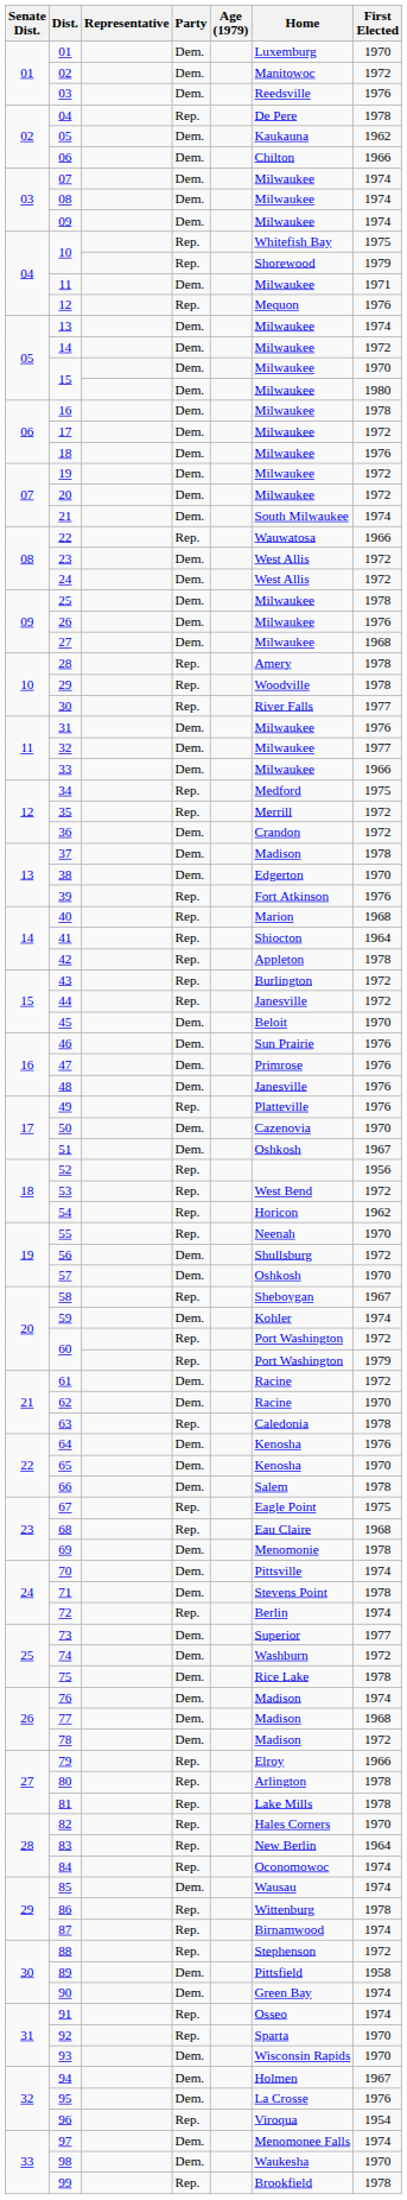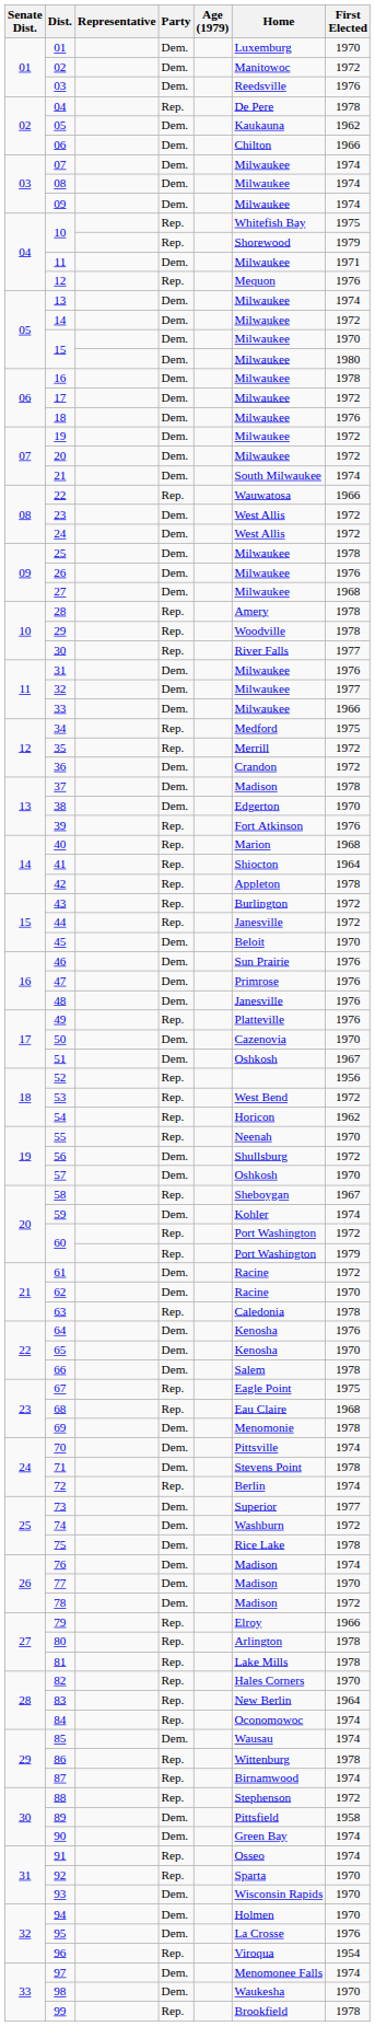 <table class="wikitable sortable">
 <tr>
 <th>Senate<br>Dist.</th>
 <th>Dist.</th>
 <th>Representative</th>
 <th>Party</th>
 <th>Age<br>(1979)</th>
 <th>Home</th>
 <th>First<br>Elected</th>
 </tr>
 <tr>
 <td align="center" rowspan="3"><a href='#'>01</a></td>
 <td align="center"><a href='#'>01</a></td>
 <td></td>
 <td>Dem.</td>
 <td align="center"></td>
 <td><a href='#'>Luxemburg</a></td>
 <td align="center">1970</td>
 </tr>
 <tr>
 <td align="center"><a href='#'>02</a></td>
 <td></td>
 <td>Dem.</td>
 <td align="center"></td>
 <td><a href='#'>Manitowoc</a></td>
 <td align="center">1972</td>
 </tr>
 <tr>
 <td align="center"><a href='#'>03</a></td>
 <td></td>
 <td>Dem.</td>
 <td align="center"></td>
 <td><a href='#'>Reedsville</a></td>
 <td align="center">1976</td>
 </tr>
 <tr>
 <td align="center" rowspan="3"><a href='#'>02</a></td>
 <td align="center"><a href='#'>04</a></td>
 <td></td>
 <td>Rep.</td>
 <td align="center"></td>
 <td><a href='#'>De Pere</a></td>
 <td align="center">1978</td>
 </tr>
 <tr>
 <td align="center"><a href='#'>05</a></td>
 <td></td>
 <td>Dem.</td>
 <td align="center"></td>
 <td><a href='#'>Kaukauna</a></td>
 <td align="center">1962</td>
 </tr>
 <tr>
 <td align="center"><a href='#'>06</a></td>
 <td></td>
 <td>Dem.</td>
 <td align="center"></td>
 <td><a href='#'>Chilton</a></td>
 <td align="center">1966</td>
 </tr>
 <tr>
 <td align="center" rowspan="3"><a href='#'>03</a></td>
 <td align="center"><a href='#'>07</a></td>
 <td></td>
 <td>Dem.</td>
 <td align="center"></td>
 <td><a href='#'>Milwaukee</a></td>
 <td align="center">1974</td>
 </tr>
 <tr>
 <td align="center"><a href='#'>08</a></td>
 <td></td>
 <td>Dem.</td>
 <td align="center"></td>
 <td><a href='#'>Milwaukee</a></td>
 <td align="center">1974</td>
 </tr>
 <tr>
 <td align="center"><a href='#'>09</a></td>
 <td></td>
 <td>Dem.</td>
 <td align="center"></td>
 <td><a href='#'>Milwaukee</a></td>
 <td align="center">1974</td>
 </tr>
 <tr>
 <td align="center" rowspan="4"><a href='#'>04</a></td>
 <td rowspan="2" align="center"><a href='#'>10</a></td>
 <td> </td>
 <td>Rep.</td>
 <td align="center"></td>
 <td><a href='#'>Whitefish Bay</a></td>
 <td align="center">1975</td>
 </tr>
 <tr>
 <td> </td>
 <td>Rep.</td>
 <td align="center"></td>
 <td><a href='#'>Shorewood</a></td>
 <td align="center">1979</td>
 </tr>
 <tr>
 <td align="center"><a href='#'>11</a></td>
 <td></td>
 <td>Dem.</td>
 <td align="center"></td>
 <td><a href='#'>Milwaukee</a></td>
 <td align="center">1971</td>
 </tr>
 <tr>
 <td align="center"><a href='#'>12</a></td>
 <td></td>
 <td>Rep.</td>
 <td align="center"></td>
 <td><a href='#'>Mequon</a></td>
 <td align="center">1976</td>
 </tr>
 <tr>
 <td align="center" rowspan="4"><a href='#'>05</a></td>
 <td align="center"><a href='#'>13</a></td>
 <td></td>
 <td>Dem.</td>
 <td align="center"></td>
 <td><a href='#'>Milwaukee</a></td>
 <td align="center">1974</td>
 </tr>
 <tr>
 <td align="center"><a href='#'>14</a></td>
 <td></td>
 <td>Dem.</td>
 <td align="center"></td>
 <td><a href='#'>Milwaukee</a></td>
 <td align="center">1972</td>
 </tr>
 <tr>
 <td rowspan="2" align="center"><a href='#'>15</a></td>
 <td> </td>
 <td>Dem.</td>
 <td align="center"></td>
 <td><a href='#'>Milwaukee</a></td>
 <td align="center">1970</td>
 </tr>
 <tr>
 <td> </td>
 <td>Dem.</td>
 <td align="center"></td>
 <td><a href='#'>Milwaukee</a></td>
 <td align="center">1980</td>
 </tr>
 <tr>
 <td align="center" rowspan="3"><a href='#'>06</a></td>
 <td align="center"><a href='#'>16</a></td>
 <td></td>
 <td>Dem.</td>
 <td align="center"></td>
 <td><a href='#'>Milwaukee</a></td>
 <td align="center">1978</td>
 </tr>
 <tr>
 <td align="center"><a href='#'>17</a></td>
 <td></td>
 <td>Dem.</td>
 <td align="center"></td>
 <td><a href='#'>Milwaukee</a></td>
 <td align="center">1972</td>
 </tr>
 <tr>
 <td align="center"><a href='#'>18</a></td>
 <td></td>
 <td>Dem.</td>
 <td align="center"></td>
 <td><a href='#'>Milwaukee</a></td>
 <td align="center">1976</td>
 </tr>
 <tr>
 <td align="center" rowspan="3"><a href='#'>07</a></td>
 <td align="center"><a href='#'>19</a></td>
 <td></td>
 <td>Dem.</td>
 <td align="center"></td>
 <td><a href='#'>Milwaukee</a></td>
 <td align="center">1972</td>
 </tr>
 <tr>
 <td align="center"><a href='#'>20</a></td>
 <td></td>
 <td>Dem.</td>
 <td align="center"></td>
 <td><a href='#'>Milwaukee</a></td>
 <td align="center">1972</td>
 </tr>
 <tr>
 <td align="center"><a href='#'>21</a></td>
 <td></td>
 <td>Dem.</td>
 <td align="center"></td>
 <td><a href='#'>South Milwaukee</a></td>
 <td align="center">1974</td>
 </tr>
 <tr>
 <td align="center" rowspan="3"><a href='#'>08</a></td>
 <td align="center"><a href='#'>22</a></td>
 <td></td>
 <td>Rep.</td>
 <td align="center"></td>
 <td><a href='#'>Wauwatosa</a></td>
 <td align="center">1966</td>
 </tr>
 <tr>
 <td align="center"><a href='#'>23</a></td>
 <td></td>
 <td>Dem.</td>
 <td align="center"></td>
 <td><a href='#'>West Allis</a></td>
 <td align="center">1972</td>
 </tr>
 <tr>
 <td align="center"><a href='#'>24</a></td>
 <td></td>
 <td>Dem.</td>
 <td align="center"></td>
 <td><a href='#'>West Allis</a></td>
 <td align="center">1972</td>
 </tr>
 <tr>
 <td align="center" rowspan="3"><a href='#'>09</a></td>
 <td align="center"><a href='#'>25</a></td>
 <td></td>
 <td>Dem.</td>
 <td align="center"></td>
 <td><a href='#'>Milwaukee</a></td>
 <td align="center">1978</td>
 </tr>
 <tr>
 <td align="center"><a href='#'>26</a></td>
 <td></td>
 <td>Dem.</td>
 <td align="center"></td>
 <td><a href='#'>Milwaukee</a></td>
 <td align="center">1976</td>
 </tr>
 <tr>
 <td align="center"><a href='#'>27</a></td>
 <td></td>
 <td>Dem.</td>
 <td align="center"></td>
 <td><a href='#'>Milwaukee</a></td>
 <td align="center">1968</td>
 </tr>
 <tr>
 <td align="center" rowspan="3"><a href='#'>10</a></td>
 <td align="center"><a href='#'>28</a></td>
 <td></td>
 <td>Rep.</td>
 <td align="center"></td>
 <td><a href='#'>Amery</a></td>
 <td align="center">1978</td>
 </tr>
 <tr>
 <td align="center"><a href='#'>29</a></td>
 <td></td>
 <td>Rep.</td>
 <td align="center"></td>
 <td><a href='#'>Woodville</a></td>
 <td align="center">1978</td>
 </tr>
 <tr>
 <td align="center"><a href='#'>30</a></td>
 <td></td>
 <td>Rep.</td>
 <td align="center"></td>
 <td><a href='#'>River Falls</a></td>
 <td align="center">1977</td>
 </tr>
 <tr>
 <td align="center" rowspan="3"><a href='#'>11</a></td>
 <td align="center"><a href='#'>31</a></td>
 <td></td>
 <td>Dem.</td>
 <td align="center"></td>
 <td><a href='#'>Milwaukee</a></td>
 <td align="center">1976</td>
 </tr>
 <tr>
 <td align="center"><a href='#'>32</a></td>
 <td></td>
 <td>Dem.</td>
 <td align="center"></td>
 <td><a href='#'>Milwaukee</a></td>
 <td align="center">1977</td>
 </tr>
 <tr>
 <td align="center"><a href='#'>33</a></td>
 <td></td>
 <td>Dem.</td>
 <td align="center"></td>
 <td><a href='#'>Milwaukee</a></td>
 <td align="center">1966</td>
 </tr>
 <tr>
 <td align="center" rowspan="3"><a href='#'>12</a></td>
 <td align="center"><a href='#'>34</a></td>
 <td></td>
 <td>Rep.</td>
 <td align="center"></td>
 <td><a href='#'>Medford</a></td>
 <td align="center">1975</td>
 </tr>
 <tr>
 <td align="center"><a href='#'>35</a></td>
 <td></td>
 <td>Rep.</td>
 <td align="center"></td>
 <td><a href='#'>Merrill</a></td>
 <td align="center">1972</td>
 </tr>
 <tr>
 <td align="center"><a href='#'>36</a></td>
 <td></td>
 <td>Dem.</td>
 <td align="center"></td>
 <td><a href='#'>Crandon</a></td>
 <td align="center">1972</td>
 </tr>
 <tr>
 <td align="center" rowspan="3"><a href='#'>13</a></td>
 <td align="center"><a href='#'>37</a></td>
 <td></td>
 <td>Dem.</td>
 <td align="center"></td>
 <td><a href='#'>Madison</a></td>
 <td align="center">1978</td>
 </tr>
 <tr>
 <td align="center"><a href='#'>38</a></td>
 <td></td>
 <td>Dem.</td>
 <td align="center"></td>
 <td><a href='#'>Edgerton</a></td>
 <td align="center">1970</td>
 </tr>
 <tr>
 <td align="center"><a href='#'>39</a></td>
 <td></td>
 <td>Rep.</td>
 <td align="center"></td>
 <td><a href='#'>Fort Atkinson</a></td>
 <td align="center">1976</td>
 </tr>
 <tr>
 <td align="center" rowspan="3"><a href='#'>14</a></td>
 <td align="center"><a href='#'>40</a></td>
 <td></td>
 <td>Rep.</td>
 <td align="center"></td>
 <td><a href='#'>Marion</a></td>
 <td align="center">1968</td>
 </tr>
 <tr>
 <td align="center"><a href='#'>41</a></td>
 <td></td>
 <td>Rep.</td>
 <td align="center"></td>
 <td><a href='#'>Shiocton</a></td>
 <td align="center">1964</td>
 </tr>
 <tr>
 <td align="center"><a href='#'>42</a></td>
 <td></td>
 <td>Rep.</td>
 <td align="center"></td>
 <td><a href='#'>Appleton</a></td>
 <td align="center">1978</td>
 </tr>
 <tr>
 <td align="center" rowspan="3"><a href='#'>15</a></td>
 <td align="center"><a href='#'>43</a></td>
 <td></td>
 <td>Rep.</td>
 <td align="center"></td>
 <td><a href='#'>Burlington</a></td>
 <td align="center">1972</td>
 </tr>
 <tr>
 <td align="center"><a href='#'>44</a></td>
 <td></td>
 <td>Rep.</td>
 <td align="center"></td>
 <td><a href='#'>Janesville</a></td>
 <td align="center">1972</td>
 </tr>
 <tr>
 <td align="center"><a href='#'>45</a></td>
 <td></td>
 <td>Dem.</td>
 <td align="center"></td>
 <td><a href='#'>Beloit</a></td>
 <td align="center">1970</td>
 </tr>
 <tr>
 <td align="center" rowspan="3"><a href='#'>16</a></td>
 <td align="center"><a href='#'>46</a></td>
 <td></td>
 <td>Dem.</td>
 <td align="center"></td>
 <td><a href='#'>Sun Prairie</a></td>
 <td align="center">1976</td>
 </tr>
 <tr>
 <td align="center"><a href='#'>47</a></td>
 <td></td>
 <td>Dem.</td>
 <td align="center"></td>
 <td><a href='#'>Primrose</a></td>
 <td align="center">1976</td>
 </tr>
 <tr>
 <td align="center"><a href='#'>48</a></td>
 <td></td>
 <td>Dem.</td>
 <td align="center"></td>
 <td><a href='#'>Janesville</a></td>
 <td align="center">1976</td>
 </tr>
 <tr>
 <td align="center" rowspan="3"><a href='#'>17</a></td>
 <td align="center"><a href='#'>49</a></td>
 <td></td>
 <td>Rep.</td>
 <td align="center"></td>
 <td><a href='#'>Platteville</a></td>
 <td align="center">1976</td>
 </tr>
 <tr>
 <td align="center"><a href='#'>50</a></td>
 <td></td>
 <td>Dem.</td>
 <td align="center"></td>
 <td><a href='#'>Cazenovia</a></td>
 <td align="center">1970</td>
 </tr>
 <tr>
 <td align="center"><a href='#'>51</a></td>
 <td></td>
 <td>Dem.</td>
 <td align="center"></td>
 <td><a href='#'>Oshkosh</a></td>
 <td align="center">1967</td>
 </tr>
 <tr>
 <td align="center" rowspan="3"><a href='#'>18</a></td>
 <td align="center"><a href='#'>52</a></td>
 <td></td>
 <td>Rep.</td>
 <td align="center"></td>
 <td></td>
 <td align="center">1956</td>
 </tr>
 <tr>
 <td align="center"><a href='#'>53</a></td>
 <td></td>
 <td>Rep.</td>
 <td align="center"></td>
 <td><a href='#'>West Bend</a></td>
 <td align="center">1972</td>
 </tr>
 <tr>
 <td align="center"><a href='#'>54</a></td>
 <td></td>
 <td>Rep.</td>
 <td align="center"></td>
 <td><a href='#'>Horicon</a></td>
 <td align="center">1962</td>
 </tr>
 <tr>
 <td align="center" rowspan="3"><a href='#'>19</a></td>
 <td align="center"><a href='#'>55</a></td>
 <td></td>
 <td>Rep.</td>
 <td align="center"></td>
 <td><a href='#'>Neenah</a></td>
 <td align="center">1970</td>
 </tr>
 <tr>
 <td align="center"><a href='#'>56</a></td>
 <td></td>
 <td>Dem.</td>
 <td align="center"></td>
 <td><a href='#'>Shullsburg</a></td>
 <td align="center">1972</td>
 </tr>
 <tr>
 <td align="center"><a href='#'>57</a></td>
 <td></td>
 <td>Dem.</td>
 <td align="center"></td>
 <td><a href='#'>Oshkosh</a></td>
 <td align="center">1970</td>
 </tr>
 <tr>
 <td align="center" rowspan="4"><a href='#'>20</a></td>
 <td align="center"><a href='#'>58</a></td>
 <td></td>
 <td>Rep.</td>
 <td align="center"></td>
 <td><a href='#'>Sheboygan</a></td>
 <td align="center">1967</td>
 </tr>
 <tr>
 <td align="center"><a href='#'>59</a></td>
 <td></td>
 <td>Dem.</td>
 <td align="center"></td>
 <td><a href='#'>Kohler</a></td>
 <td align="center">1974</td>
 </tr>
 <tr>
 <td rowspan="2" align="center"><a href='#'>60</a></td>
 <td> </td>
 <td>Rep.</td>
 <td align="center"></td>
 <td><a href='#'>Port Washington</a></td>
 <td align="center">1972</td>
 </tr>
 <tr>
 <td> </td>
 <td>Rep.</td>
 <td align="center"></td>
 <td><a href='#'>Port Washington</a></td>
 <td align="center">1979</td>
 </tr>
 <tr>
 <td align="center" rowspan="3"><a href='#'>21</a></td>
 <td align="center"><a href='#'>61</a></td>
 <td></td>
 <td>Dem.</td>
 <td align="center"></td>
 <td><a href='#'>Racine</a></td>
 <td align="center">1972</td>
 </tr>
 <tr>
 <td align="center"><a href='#'>62</a></td>
 <td></td>
 <td>Dem.</td>
 <td align="center"></td>
 <td><a href='#'>Racine</a></td>
 <td align="center">1970</td>
 </tr>
 <tr>
 <td align="center"><a href='#'>63</a></td>
 <td></td>
 <td>Rep.</td>
 <td align="center"></td>
 <td><a href='#'>Caledonia</a></td>
 <td align="center">1978</td>
 </tr>
 <tr>
 <td align="center" rowspan="3"><a href='#'>22</a></td>
 <td align="center"><a href='#'>64</a></td>
 <td></td>
 <td>Dem.</td>
 <td align="center"></td>
 <td><a href='#'>Kenosha</a></td>
 <td align="center">1976</td>
 </tr>
 <tr>
 <td align="center"><a href='#'>65</a></td>
 <td></td>
 <td>Dem.</td>
 <td align="center"></td>
 <td><a href='#'>Kenosha</a></td>
 <td align="center">1970</td>
 </tr>
 <tr>
 <td align="center"><a href='#'>66</a></td>
 <td></td>
 <td>Dem.</td>
 <td align="center"></td>
 <td><a href='#'>Salem</a></td>
 <td align="center">1978</td>
 </tr>
 <tr>
 <td align="center" rowspan="3"><a href='#'>23</a></td>
 <td align="center"><a href='#'>67</a></td>
 <td></td>
 <td>Rep.</td>
 <td align="center"></td>
 <td><a href='#'>Eagle Point</a></td>
 <td align="center">1975</td>
 </tr>
 <tr>
 <td align="center"><a href='#'>68</a></td>
 <td></td>
 <td>Rep.</td>
 <td align="center"></td>
 <td><a href='#'>Eau Claire</a></td>
 <td align="center">1968</td>
 </tr>
 <tr>
 <td align="center"><a href='#'>69</a></td>
 <td></td>
 <td>Dem.</td>
 <td align="center"></td>
 <td><a href='#'>Menomonie</a></td>
 <td align="center">1978</td>
 </tr>
 <tr>
 <td align="center" rowspan="3"><a href='#'>24</a></td>
 <td align="center"><a href='#'>70</a></td>
 <td></td>
 <td>Dem.</td>
 <td align="center"></td>
 <td><a href='#'>Pittsville</a></td>
 <td align="center">1974</td>
 </tr>
 <tr>
 <td align="center"><a href='#'>71</a></td>
 <td></td>
 <td>Dem.</td>
 <td align="center"></td>
 <td><a href='#'>Stevens Point</a></td>
 <td align="center">1978</td>
 </tr>
 <tr>
 <td align="center"><a href='#'>72</a></td>
 <td></td>
 <td>Rep.</td>
 <td align="center"></td>
 <td><a href='#'>Berlin</a></td>
 <td align="center">1974</td>
 </tr>
 <tr>
 <td align="center" rowspan="3"><a href='#'>25</a></td>
 <td align="center"><a href='#'>73</a></td>
 <td></td>
 <td>Dem.</td>
 <td align="center"></td>
 <td><a href='#'>Superior</a></td>
 <td align="center">1977</td>
 </tr>
 <tr>
 <td align="center"><a href='#'>74</a></td>
 <td></td>
 <td>Dem.</td>
 <td align="center"></td>
 <td><a href='#'>Washburn</a></td>
 <td align="center">1972</td>
 </tr>
 <tr>
 <td align="center"><a href='#'>75</a></td>
 <td></td>
 <td>Dem.</td>
 <td align="center"></td>
 <td><a href='#'>Rice Lake</a></td>
 <td align="center">1978</td>
 </tr>
 <tr>
 <td align="center" rowspan="3"><a href='#'>26</a></td>
 <td align="center"><a href='#'>76</a></td>
 <td></td>
 <td>Dem.</td>
 <td align="center"></td>
 <td><a href='#'>Madison</a></td>
 <td align="center">1974</td>
 </tr>
 <tr>
 <td align="center"><a href='#'>77</a></td>
 <td></td>
 <td>Dem.</td>
 <td align="center"></td>
 <td><a href='#'>Madison</a></td>
-<td align="center">1968</td>
+<td align="center">1970</td>
 </tr>
 <tr>
 <td align="center"><a href='#'>78</a></td>
 <td></td>
 <td>Dem.</td>
 <td align="center"></td>
 <td><a href='#'>Madison</a></td>
 <td align="center">1972</td>
 </tr>
 <tr>
 <td align="center" rowspan="3"><a href='#'>27</a></td>
 <td align="center"><a href='#'>79</a></td>
 <td></td>
 <td>Rep.</td>
 <td align="center"></td>
 <td><a href='#'>Elroy</a></td>
 <td align="center">1966</td>
 </tr>
 <tr>
 <td align="center"><a href='#'>80</a></td>
 <td></td>
 <td>Rep.</td>
 <td align="center"></td>
 <td><a href='#'>Arlington</a></td>
 <td align="center">1978</td>
 </tr>
 <tr>
 <td align="center"><a href='#'>81</a></td>
 <td></td>
 <td>Rep.</td>
 <td align="center"></td>
 <td><a href='#'>Lake Mills</a></td>
 <td align="center">1978</td>
 </tr>
 <tr>
 <td align="center" rowspan="3"><a href='#'>28</a></td>
 <td align="center"><a href='#'>82</a></td>
 <td></td>
 <td>Rep.</td>
 <td align="center"></td>
 <td><a href='#'>Hales Corners</a></td>
 <td align="center">1970</td>
 </tr>
 <tr>
 <td align="center"><a href='#'>83</a></td>
 <td></td>
 <td>Rep.</td>
 <td align="center"></td>
 <td><a href='#'>New Berlin</a></td>
 <td align="center">1964</td>
 </tr>
 <tr>
 <td align="center"><a href='#'>84</a></td>
 <td> </td>
 <td>Rep.</td>
 <td align="center"></td>
 <td><a href='#'>Oconomowoc</a></td>
 <td align="center">1974</td>
 </tr>
 <tr>
 <td align="center" rowspan="3"><a href='#'>29</a></td>
 <td align="center"><a href='#'>85</a></td>
 <td></td>
 <td>Dem.</td>
 <td align="center"></td>
 <td><a href='#'>Wausau</a></td>
 <td align="center">1974</td>
 </tr>
 <tr>
 <td align="center"><a href='#'>86</a></td>
 <td></td>
 <td>Rep.</td>
 <td align="center"></td>
 <td><a href='#'>Wittenburg</a></td>
 <td align="center">1978</td>
 </tr>
 <tr>
 <td align="center"><a href='#'>87</a></td>
 <td></td>
 <td>Rep.</td>
 <td align="center"></td>
 <td><a href='#'>Birnamwood</a></td>
 <td align="center">1974</td>
 </tr>
 <tr>
 <td align="center" rowspan="3"><a href='#'>30</a></td>
 <td align="center"><a href='#'>88</a></td>
 <td></td>
 <td>Rep.</td>
 <td align="center"></td>
 <td><a href='#'>Stephenson</a></td>
 <td align="center">1972</td>
 </tr>
 <tr>
 <td align="center"><a href='#'>89</a></td>
 <td></td>
 <td>Dem.</td>
 <td align="center"></td>
 <td><a href='#'>Pittsfield</a></td>
 <td align="center">1958</td>
 </tr>
 <tr>
 <td align="center"><a href='#'>90</a></td>
 <td></td>
 <td>Dem.</td>
 <td align="center"></td>
 <td><a href='#'>Green Bay</a></td>
 <td align="center">1974</td>
 </tr>
 <tr>
 <td align="center" rowspan="3"><a href='#'>31</a></td>
 <td align="center"><a href='#'>91</a></td>
 <td></td>
 <td>Rep.</td>
 <td align="center"></td>
 <td><a href='#'>Osseo</a></td>
 <td align="center">1974</td>
 </tr>
 <tr>
 <td align="center"><a href='#'>92</a></td>
 <td></td>
 <td>Rep.</td>
 <td align="center"></td>
 <td><a href='#'>Sparta</a></td>
 <td align="center">1970</td>
 </tr>
 <tr>
 <td align="center"><a href='#'>93</a></td>
 <td></td>
 <td>Dem.</td>
 <td align="center"></td>
 <td><a href='#'>Wisconsin Rapids</a></td>
 <td align="center">1970</td>
 </tr>
 <tr>
 <td align="center" rowspan="3"><a href='#'>32</a></td>
 <td align="center"><a href='#'>94</a></td>
 <td></td>
 <td>Dem.</td>
 <td align="center"></td>
 <td><a href='#'>Holmen</a></td>
-<td align="center">1967</td>
+<td align="center">1970</td>
 </tr>
 <tr>
 <td align="center"><a href='#'>95</a></td>
 <td></td>
 <td>Dem.</td>
 <td align="center"></td>
 <td><a href='#'>La Crosse</a></td>
 <td align="center">1976</td>
 </tr>
 <tr>
 <td align="center"><a href='#'>96</a></td>
 <td></td>
 <td>Rep.</td>
 <td align="center"></td>
 <td><a href='#'>Viroqua</a></td>
 <td align="center">1954</td>
 </tr>
 <tr>
 <td align="center" rowspan="3"><a href='#'>33</a></td>
 <td align="center"><a href='#'>97</a></td>
 <td></td>
 <td>Dem.</td>
 <td align="center"></td>
 <td><a href='#'>Menomonee Falls</a></td>
 <td align="center">1974</td>
 </tr>
 <tr>
 <td align="center"><a href='#'>98</a></td>
 <td></td>
 <td>Dem.</td>
 <td align="center"></td>
 <td><a href='#'>Waukesha</a></td>
 <td align="center">1970</td>
 </tr>
 <tr>
 <td align="center"><a href='#'>99</a></td>
 <td></td>
 <td>Rep.</td>
 <td align="center"></td>
 <td><a href='#'>Brookfield</a></td>
 <td align="center">1978</td>
 </tr>
 </table>
